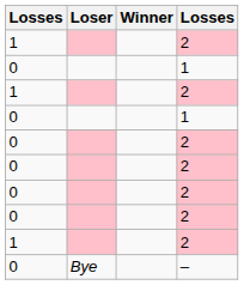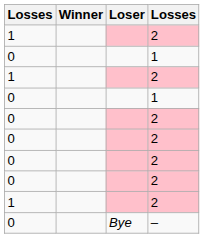 <table class=wikitable>
 <tr>
 <th>Losses</th>
+<th>Winner</th>
 <th>Loser</th>
-<th>Winner</th>
 <th>Losses</th>
 </tr>
 <tr>
 <td>1</td>
+<td></td>
 <td bgcolor=pink></td>
-<td></td>
 <td bgcolor=pink>2</td>
 </tr>
 <tr>
 <td>0</td>
 <td></td>
 <td></td>
 <td>1</td>
 </tr>
 <tr>
 <td>1</td>
+<td></td>
 <td bgcolor=pink></td>
-<td></td>
 <td bgcolor=pink>2</td>
 </tr>
 <tr>
 <td>0</td>
 <td></td>
 <td></td>
 <td>1</td>
 </tr>
 <tr>
 <td>0</td>
+<td></td>
 <td bgcolor=pink></td>
-<td></td>
 <td bgcolor=pink>2</td>
 </tr>
 <tr>
 <td>0</td>
+<td></td>
 <td bgcolor=pink></td>
-<td></td>
 <td bgcolor=pink>2</td>
 </tr>
 <tr>
 <td>0</td>
+<td></td>
 <td bgcolor=pink></td>
-<td></td>
 <td bgcolor=pink>2</td>
 </tr>
 <tr>
 <td>0</td>
+<td></td>
 <td bgcolor=pink></td>
-<td></td>
 <td bgcolor=pink>2</td>
 </tr>
 <tr>
 <td>1</td>
+<td></td>
 <td bgcolor=pink></td>
-<td></td>
 <td bgcolor=pink>2</td>
 </tr>
 <tr>
 <td>0</td>
+<td></td>
 <td><em>Bye</em></td>
-<td></td>
 <td>–</td>
 </tr>
 </table>
